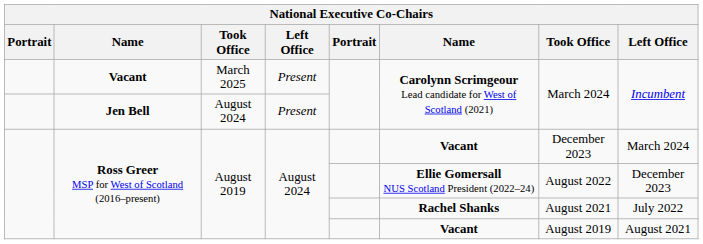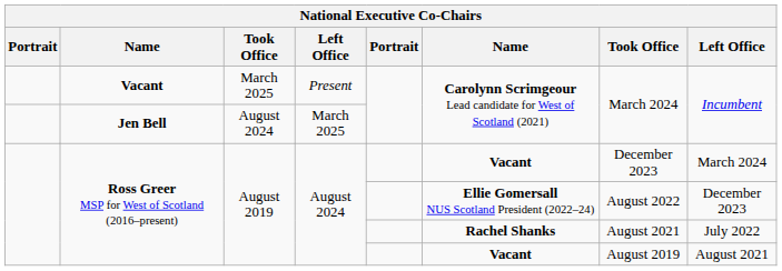 <table class="wikitable" style="text-align:center">
 <tr>
 <th colspan="8">National Executive Co-Chairs</th>
 </tr>
 <tr>
 <th><strong>Portrait</strong></th>
 <th><strong>Name</strong></th>
 <th><strong>Took Office</strong></th>
 <th><strong>Left Office</strong></th>
 <th><strong>Portrait</strong></th>
 <th><strong>Name</strong></th>
 <th><strong>Took Office</strong></th>
 <th><strong>Left Office</strong></th>
 </tr>
 <tr>
 <td></td>
 <td><strong>Vacant</strong></td>
 <td>March 2025</td>
 <td><em>Present</em></td>
 <td rowspan="3"></td>
 <td rowspan="3"><strong>Carolynn Scrimgeour</strong><br><small>Lead candidate for <a href='#'>West of Scotland</a> (2021)</small></td>
 <td rowspan="3">March 2024</td>
 <td rowspan="3"><em><a href='#'>Incumbent</a></em></td>
 </tr>
 <tr>
 <td></td>
 <td><strong>Jen Bell</strong></td>
 <td>August 2024</td>
-<td><em>Present</em></td>
+<td>March 2025</td>
 </tr>
 <tr>
 <td rowspan="5"></td>
 <td rowspan="5"><strong>Ross Greer</strong><br><small><a href='#'>MSP</a> for <a href='#'>West of Scotland</a> (2016–present)</small></td>
 <td rowspan="5">August 2019</td>
 <td rowspan="5">August 2024</td>
 </tr>
 <tr>
 <td></td>
 <td><strong>Vacant</strong></td>
 <td>December 2023</td>
 <td>March 2024</td>
 </tr>
 <tr>
 <td></td>
 <td><strong>Ellie Gomersall</strong><br><small><a href='#'>NUS Scotland</a> President (2022–24)</small></td>
 <td>August 2022</td>
 <td>December 2023</td>
 </tr>
 <tr>
 <td></td>
 <td><strong>Rachel Shanks</strong></td>
 <td>August 2021</td>
 <td>July 2022</td>
 </tr>
 <tr>
 <td></td>
 <td><strong>Vacant</strong></td>
 <td>August 2019</td>
 <td>August 2021</td>
 </tr>
 </table>
